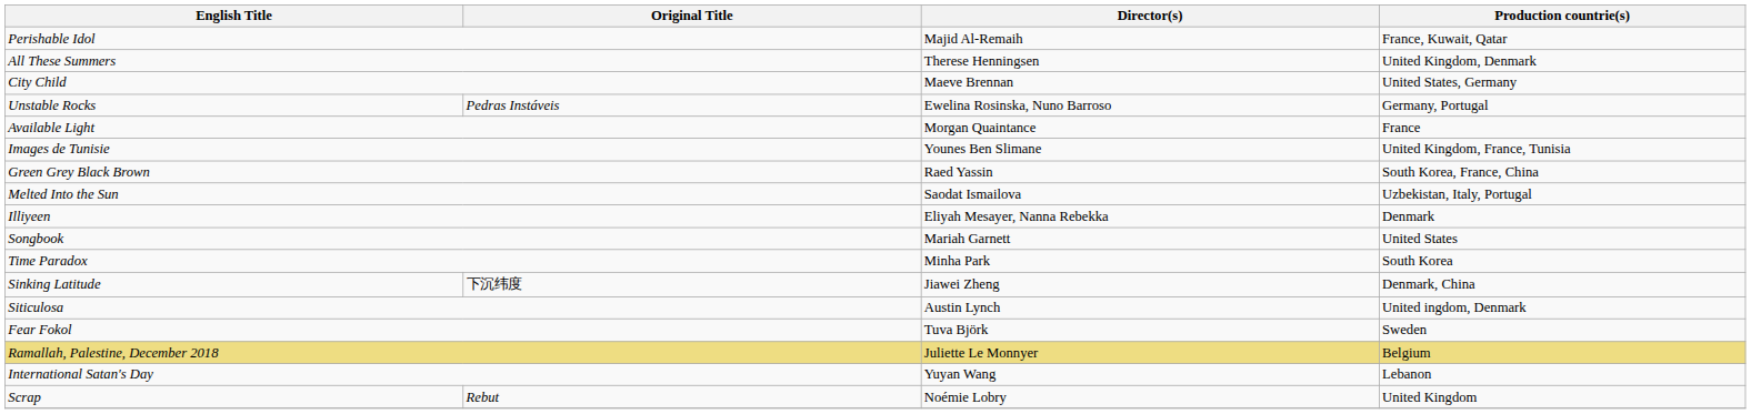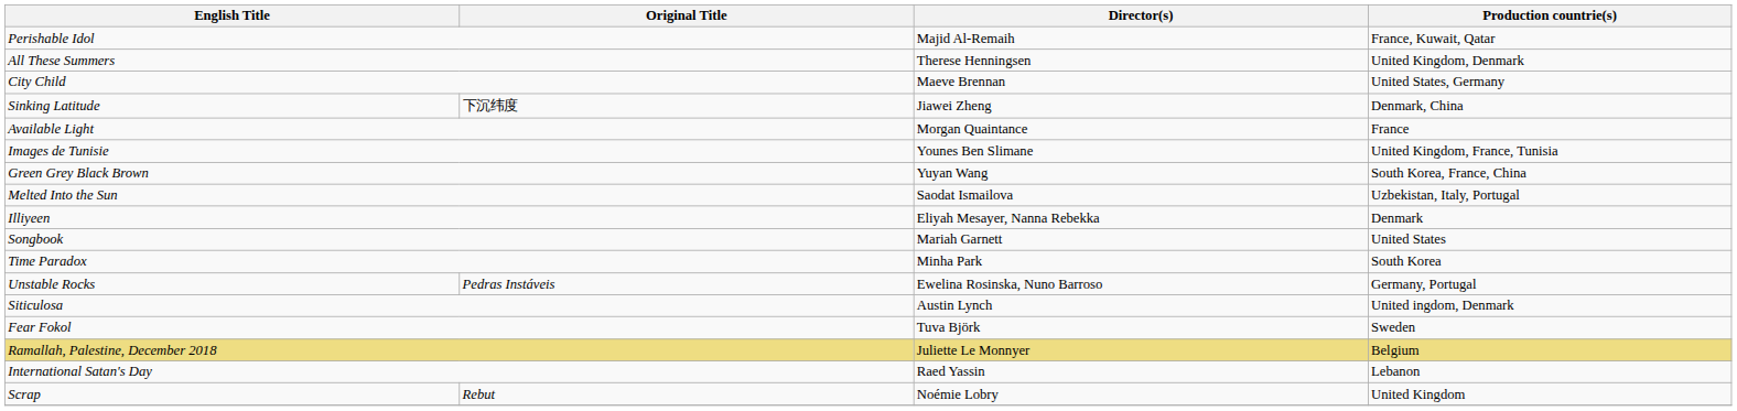 <table class="wikitable" style="width:100%; margin-bottom:4px">
 <tr>
 <th scope="col" width="25%">English Title</th>
 <th scope="col" width="25%">Original Title</th>
 <th scope="col" width="25%">Director(s)</th>
 <th scope="col" width="20%">Production countrie(s)</th>
 </tr>
 <tr>
 <td colspan="2"><em>Perishable Idol</em></td>
 <td>Majid Al-Remaih</td>
 <td>France, Kuwait, Qatar</td>
 </tr>
 <tr>
 <td colspan="2"><em>All These Summers</em></td>
 <td>Therese Henningsen</td>
 <td>United Kingdom, Denmark</td>
 </tr>
 <tr>
 <td colspan="2"><em>City Child</em></td>
 <td>Maeve Brennan</td>
 <td>United States, Germany</td>
 </tr>
 <tr>
-<td><em>Unstable Rocks</em></td>
-<td><em>Pedras Instáveis</em></td>
-<td>Ewelina Rosinska, Nuno Barroso</td>
-<td>Germany, Portugal</td>
+<td><em>Sinking Latitude</em></td>
+<td>下沉纬度</td>
+<td>Jiawei Zheng</td>
+<td>Denmark, China</td>
 </tr>
 <tr>
 <td colspan="2"><em>Available Light</em></td>
 <td>Morgan Quaintance</td>
 <td>France</td>
 </tr>
 <tr>
 <td colspan="2"><em>Images de Tunisie</em></td>
 <td>Younes Ben Slimane</td>
 <td>United Kingdom, France, Tunisia</td>
 </tr>
 <tr>
 <td colspan="2"><em>Green Grey Black Brown</em></td>
-<td>Raed Yassin</td>
+<td>Yuyan Wang</td>
 <td>South Korea, France, China</td>
 </tr>
 <tr>
 <td colspan="2"><em>Melted Into the Sun</em></td>
 <td>Saodat Ismailova</td>
 <td>Uzbekistan, Italy, Portugal</td>
 </tr>
 <tr>
 <td colspan="2"><em>Illiyeen</em></td>
 <td>Eliyah Mesayer, Nanna Rebekka</td>
 <td>Denmark</td>
 </tr>
 <tr>
 <td colspan="2"><em>Songbook</em></td>
 <td>Mariah Garnett</td>
 <td>United States</td>
 </tr>
 <tr>
 <td colspan="2"><em>Time Paradox</em></td>
 <td>Minha Park</td>
 <td>South Korea</td>
 </tr>
 <tr>
-<td><em>Sinking Latitude</em></td>
-<td>下沉纬度</td>
-<td>Jiawei Zheng</td>
-<td>Denmark, China</td>
+<td><em>Unstable Rocks</em></td>
+<td><em>Pedras Instáveis</em></td>
+<td>Ewelina Rosinska, Nuno Barroso</td>
+<td>Germany, Portugal</td>
 </tr>
 <tr>
 <td colspan="2"><em>Siticulosa</em></td>
 <td>Austin Lynch</td>
 <td>United ingdom, Denmark</td>
 </tr>
 <tr>
 <td colspan="2"><em>Fear Fokol</em></td>
 <td>Tuva Björk</td>
 <td>Sweden</td>
 </tr>
 <tr style="background:#EEDD82">
 <td colspan="2"><em>Ramallah, Palestine, December 2018</em></td>
 <td>Juliette Le Monnyer</td>
 <td>Belgium</td>
 </tr>
 <tr>
 <td colspan="2"><em>International Satan's Day</em></td>
-<td>Yuyan Wang</td>
+<td>Raed Yassin</td>
 <td>Lebanon</td>
 </tr>
 <tr>
 <td><em>Scrap</em></td>
 <td><em>Rebut</em></td>
 <td>Noémie Lobry</td>
 <td>United Kingdom</td>
 </tr>
 <tr>
 </tr>
 </table>
